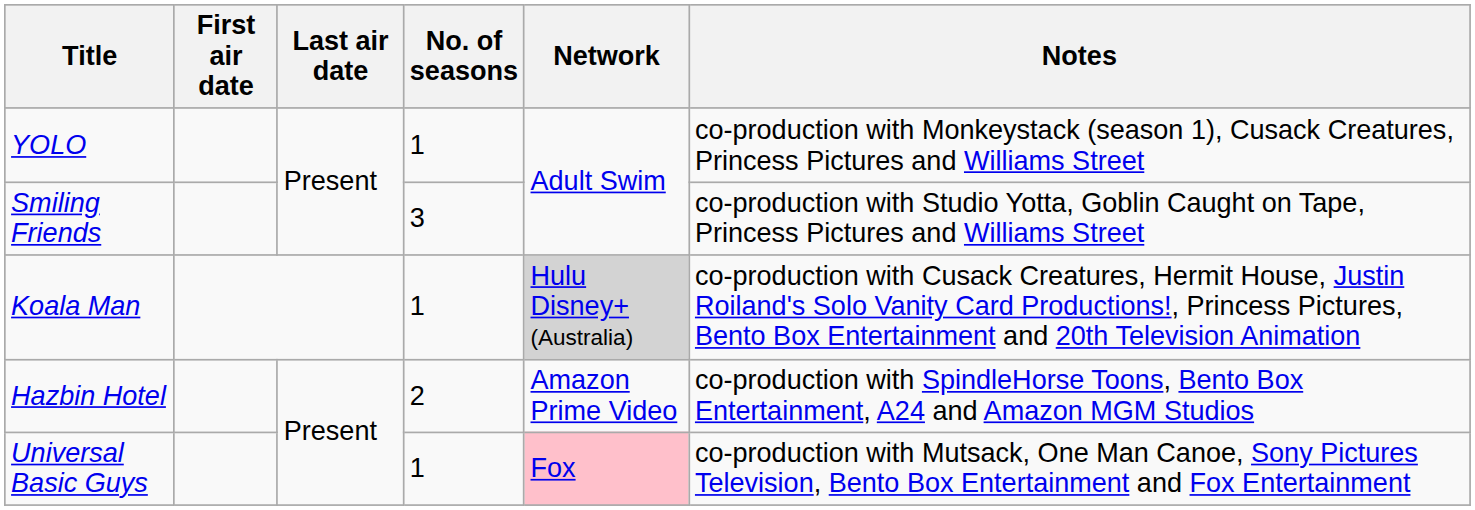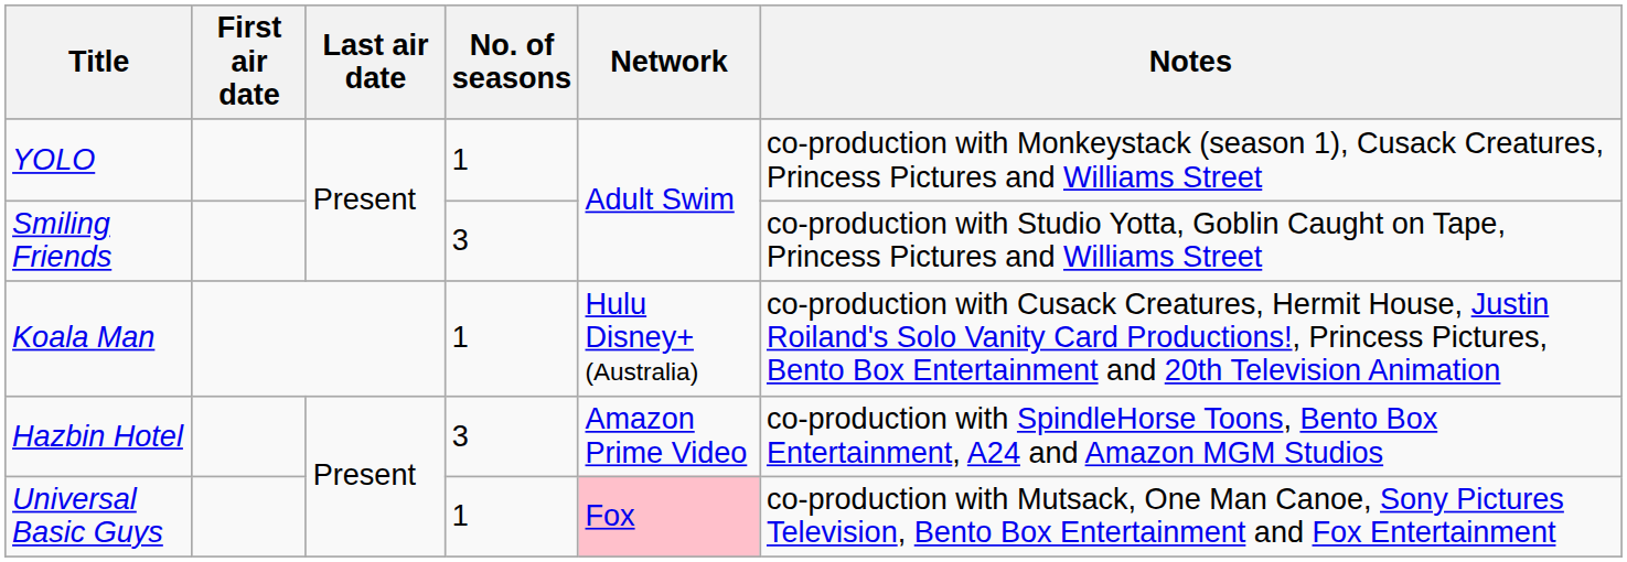 <table class="wikitable sortable">
 <tr>
 <th>Title</th>
 <th>First air date</th>
 <th>Last air date</th>
 <th>No. of<br>seasons</th>
 <th>Network</th>
 <th class="unsortable">Notes</th>
 </tr>
 <tr>
 <td><em><a href='#'>YOLO</a></em></td>
 <td></td>
 <td rowspan="2">Present</td>
 <td>1</td>
 <td rowspan="2"><a href='#'>Adult Swim</a></td>
 <td>co-production with Monkeystack (season 1), Cusack Creatures, Princess Pictures and <a href='#'>Williams Street</a></td>
 </tr>
 <tr>
 <td><em><a href='#'>Smiling Friends</a></em></td>
 <td></td>
 <td>3</td>
 <td>co-production with Studio Yotta, Goblin Caught on Tape, Princess Pictures and <a href='#'>Williams Street</a></td>
 </tr>
 <tr>
 <td><em><a href='#'>Koala Man</a></em></td>
 <td colspan="2" style="text-align:center"></td>
 <td>1</td>
-<td style="background: lightgrey;"><a href='#'>Hulu</a><br><a href='#'>Disney+</a> <small>(Australia)</small></td>
+<td><a href='#'>Hulu</a><br><a href='#'>Disney+</a> <small>(Australia)</small></td>
 <td>co-production with Cusack Creatures, Hermit House, <a href='#'>Justin Roiland's Solo Vanity Card Productions!</a>, Princess Pictures, <a href='#'>Bento Box Entertainment</a> and <a href='#'>20th Television Animation</a></td>
 </tr>
 <tr>
 <td><em><a href='#'>Hazbin Hotel</a></em></td>
 <td></td>
 <td rowspan="2">Present</td>
-<td>2</td>
+<td>3</td>
 <td><a href='#'>Amazon Prime Video</a></td>
 <td>co-production with <a href='#'>SpindleHorse Toons</a>, <a href='#'>Bento Box Entertainment</a>, <a href='#'>A24</a> and <a href='#'>Amazon MGM Studios</a></td>
 </tr>
 <tr>
 <td><em><a href='#'>Universal Basic Guys</a></em></td>
 <td></td>
 <td>1</td>
 <td style="background: pink;"><a href='#'>Fox</a></td>
 <td>co-production with Mutsack, One Man Canoe, <a href='#'>Sony Pictures Television</a>, <a href='#'>Bento Box Entertainment</a> and <a href='#'>Fox Entertainment</a></td>
 </tr>
 </table>
